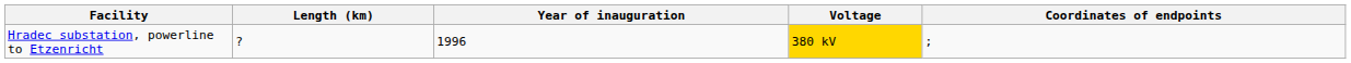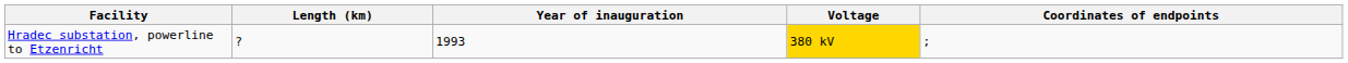 <table class="wikitable sortable" width="90%">
 <tr bgcolor="#dfdfdf">
 <th width="17%">Facility</th>
 <th>Length (km)</th>
 <th>Year of inauguration</th>
 <th>Voltage</th>
 <th>Coordinates of endpoints</th>
 </tr>
 <tr>
 <td><a href='#'>Hradec substation</a>, powerline to <a href='#'>Etzenricht</a></td>
 <td>?</td>
-<td>1996</td>
+<td>1993</td>
 <td style="background: gold;">380 kV</td>
 <td> ; </td>
 </tr>
 </table>
